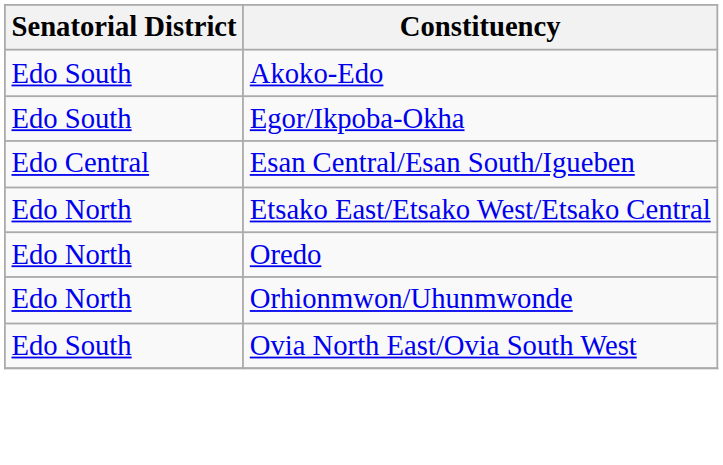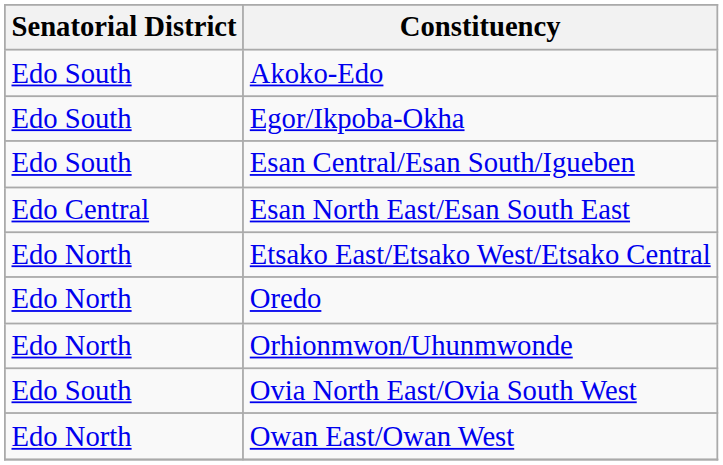 <table class="wikitable sortable">
 <tr>
 <th>Senatorial District</th>
 <th>Constituency</th>
 </tr>
 <tr>
 <td><a href='#'>Edo South</a></td>
 <td><a href='#'>Akoko-Edo</a></td>
 </tr>
 <tr>
 <td><a href='#'>Edo South</a></td>
 <td><a href='#'>Egor/Ikpoba-Okha</a></td>
 </tr>
 <tr>
+<td><a href='#'>Edo South</a></td>
+<td><a href='#'>Esan Central/Esan South/Igueben</a></td>
+</tr>
+<tr>
 <td><a href='#'>Edo Central</a></td>
-<td><a href='#'>Esan Central/Esan South/Igueben</a></td>
+<td><a href='#'>Esan North East/Esan South East</a></td>
 </tr>
 <tr>
 <td><a href='#'>Edo North</a></td>
 <td><a href='#'>Etsako East/Etsako West/Etsako Central</a></td>
 </tr>
 <tr>
 <td><a href='#'>Edo North</a></td>
 <td><a href='#'>Oredo</a></td>
 </tr>
 <tr>
 <td><a href='#'>Edo North</a></td>
 <td><a href='#'>Orhionmwon/Uhunmwonde</a></td>
 </tr>
 <tr>
 <td><a href='#'>Edo South</a></td>
 <td><a href='#'>Ovia North East/Ovia South West</a></td>
 </tr>
 <tr>
+<td><a href='#'>Edo North</a></td>
+<td><a href='#'>Owan East/Owan West</a></td>
+</tr>
+<tr>
 </tr>
 </table>
